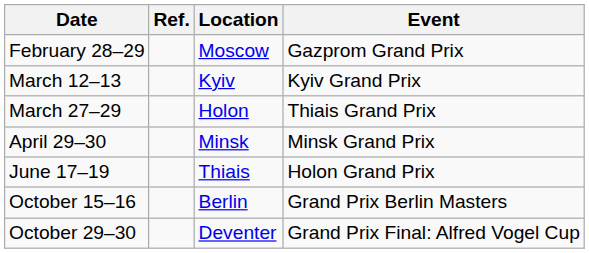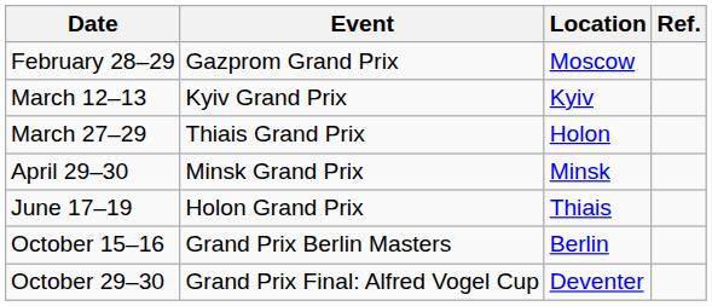 <table class="wikitable sortable">
 <tr>
 <th>Date</th>
+<th>Event</th>
+<th>Location</th>
 <th>Ref.</th>
-<th>Location</th>
-<th>Event</th>
 </tr>
 <tr>
 <td>February 28–29</td>
+<td>Gazprom Grand Prix</td>
+<td> <a href='#'>Moscow</a></td>
 <td></td>
-<td> <a href='#'>Moscow</a></td>
-<td>Gazprom Grand Prix</td>
 </tr>
 <tr>
 <td>March 12–13</td>
+<td>Kyiv Grand Prix</td>
+<td> <a href='#'>Kyiv</a></td>
 <td></td>
-<td> <a href='#'>Kyiv</a></td>
-<td>Kyiv Grand Prix</td>
 </tr>
 <tr>
 <td>March 27–29</td>
+<td>Thiais Grand Prix</td>
+<td> <a href='#'>Holon</a></td>
 <td></td>
-<td> <a href='#'>Holon</a></td>
-<td>Thiais Grand Prix</td>
 </tr>
 <tr>
 <td>April 29–30</td>
+<td>Minsk Grand Prix</td>
+<td> <a href='#'>Minsk</a></td>
 <td></td>
-<td> <a href='#'>Minsk</a></td>
-<td>Minsk Grand Prix</td>
 </tr>
 <tr>
 <td>June 17–19</td>
+<td>Holon Grand Prix</td>
+<td> <a href='#'>Thiais</a></td>
 <td></td>
-<td> <a href='#'>Thiais</a></td>
-<td>Holon Grand Prix</td>
 </tr>
 <tr>
 <td>October 15–16</td>
+<td>Grand Prix Berlin Masters</td>
+<td> <a href='#'>Berlin</a></td>
 <td></td>
-<td> <a href='#'>Berlin</a></td>
-<td>Grand Prix Berlin Masters</td>
 </tr>
 <tr>
 <td>October 29–30</td>
+<td>Grand Prix Final: Alfred Vogel Cup</td>
+<td> <a href='#'>Deventer</a></td>
 <td></td>
-<td> <a href='#'>Deventer</a></td>
-<td>Grand Prix Final: Alfred Vogel Cup</td>
 </tr>
 </table>
